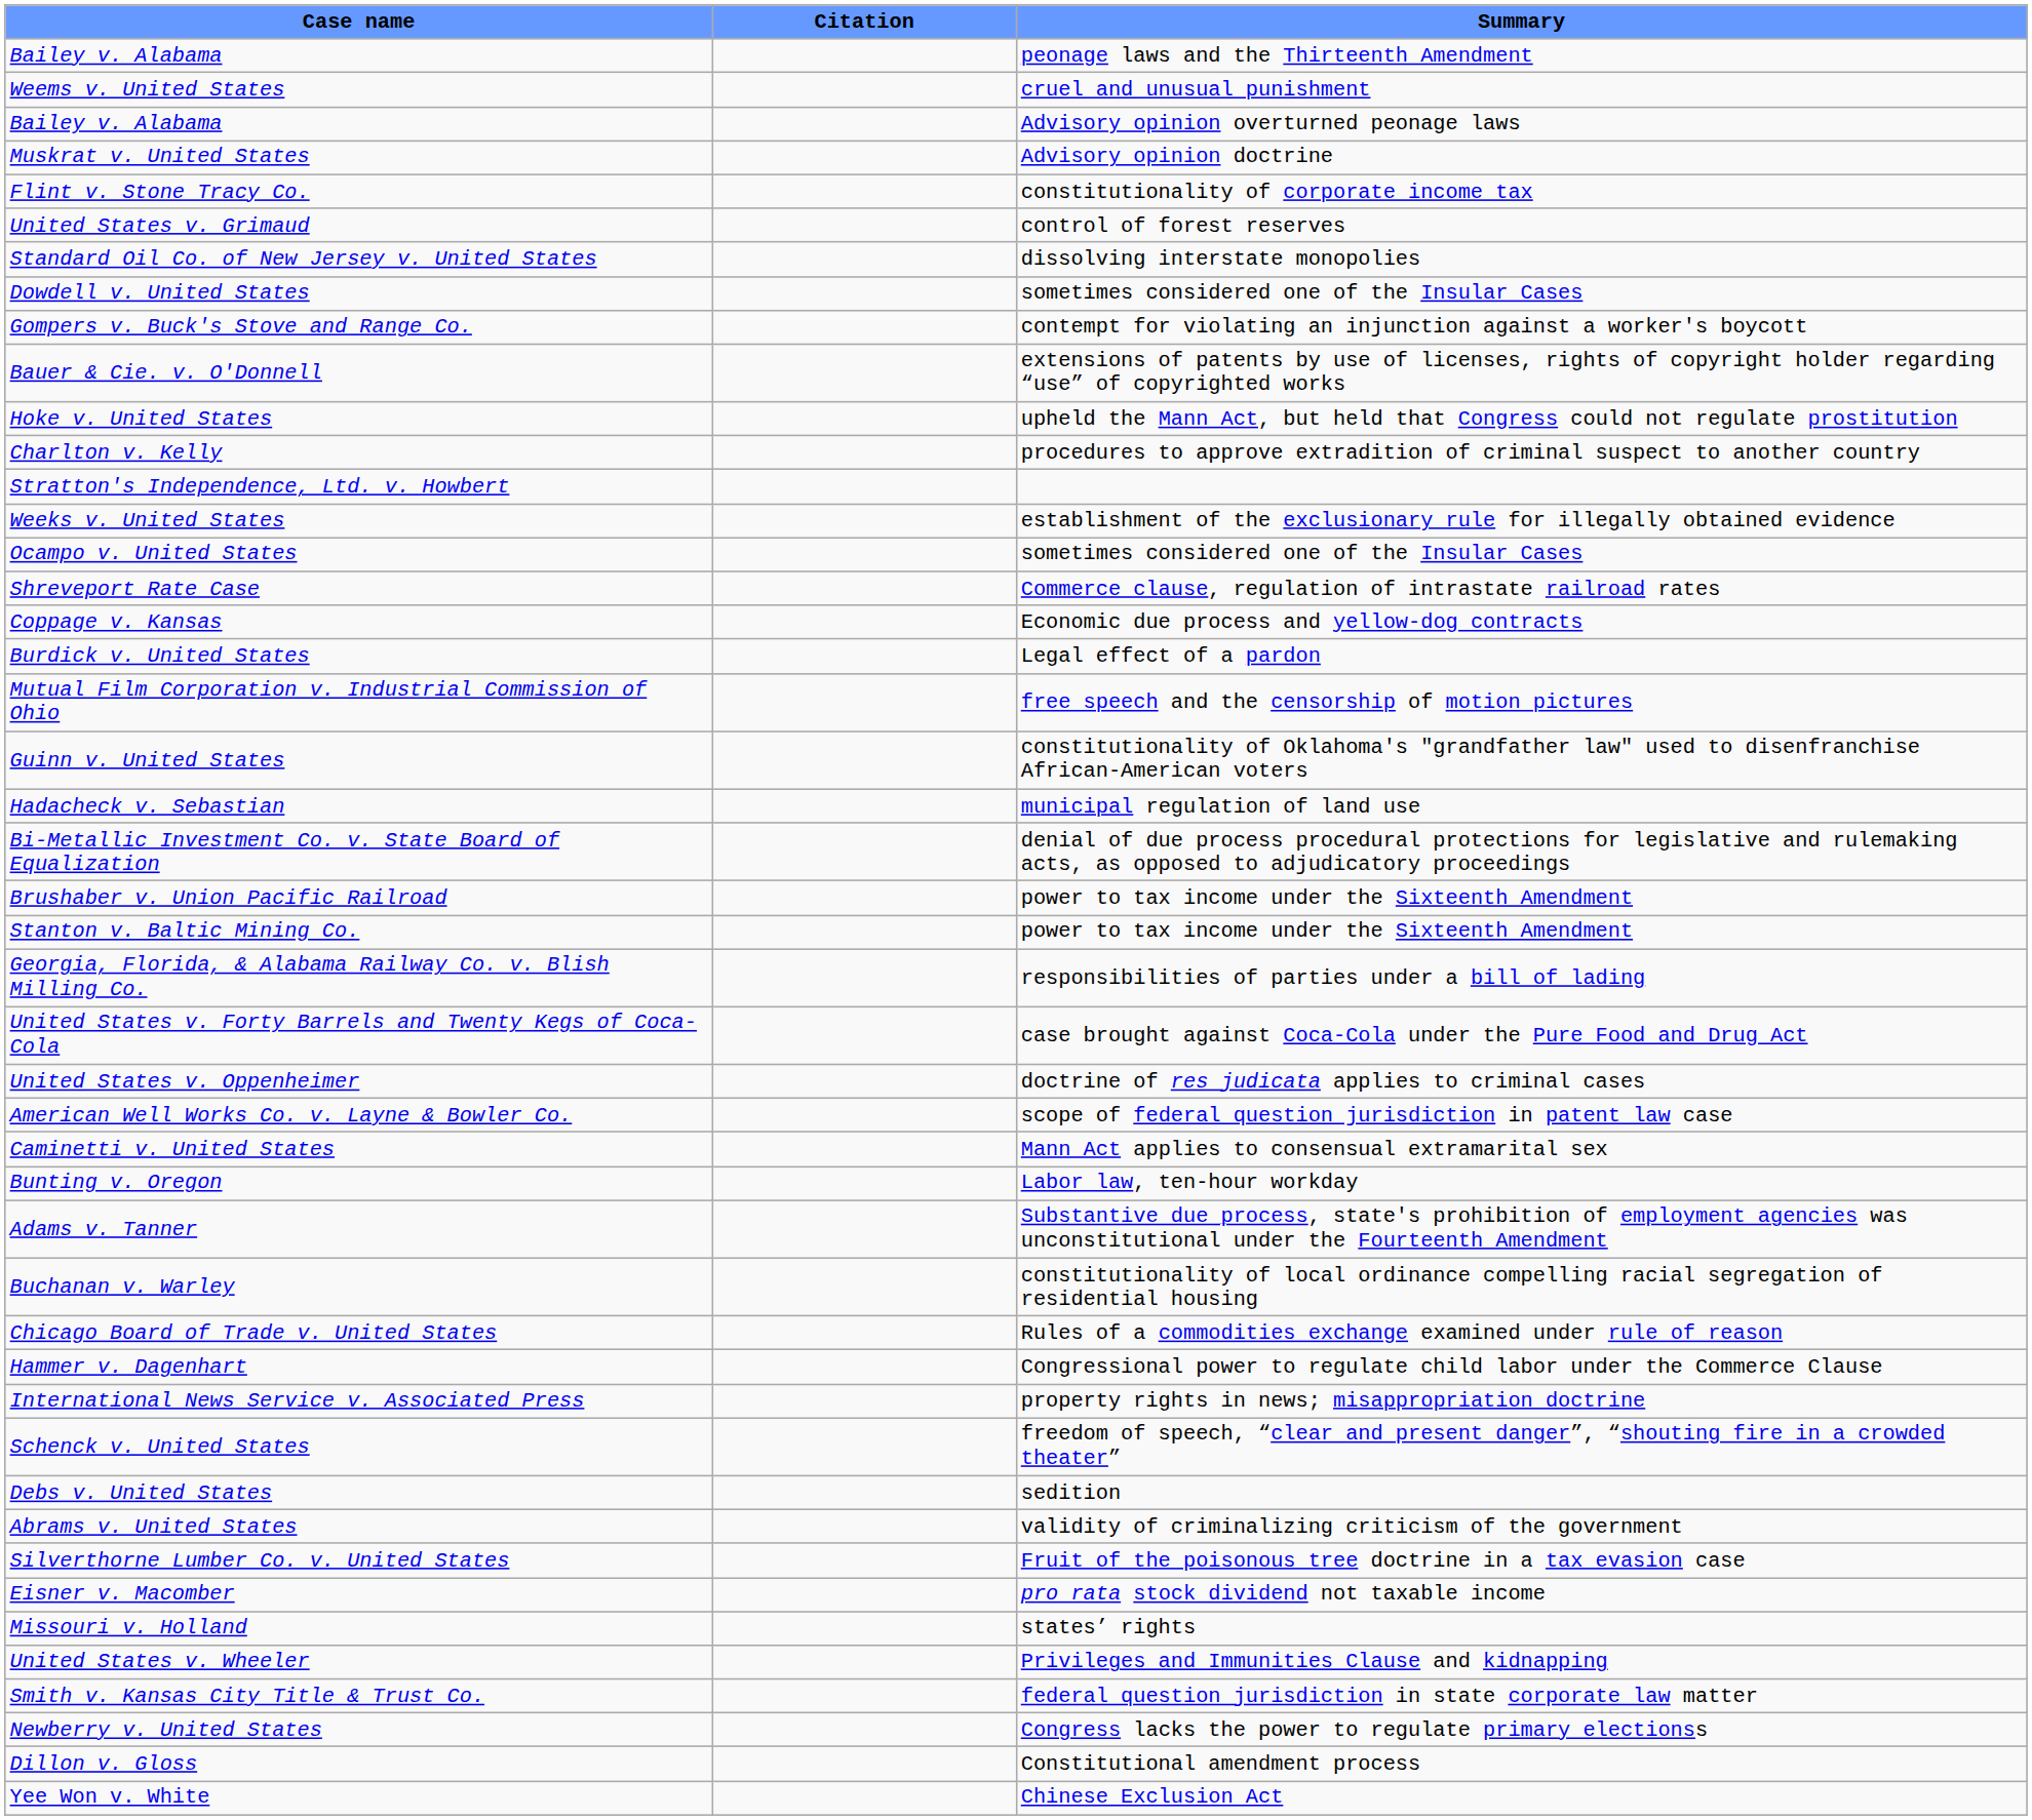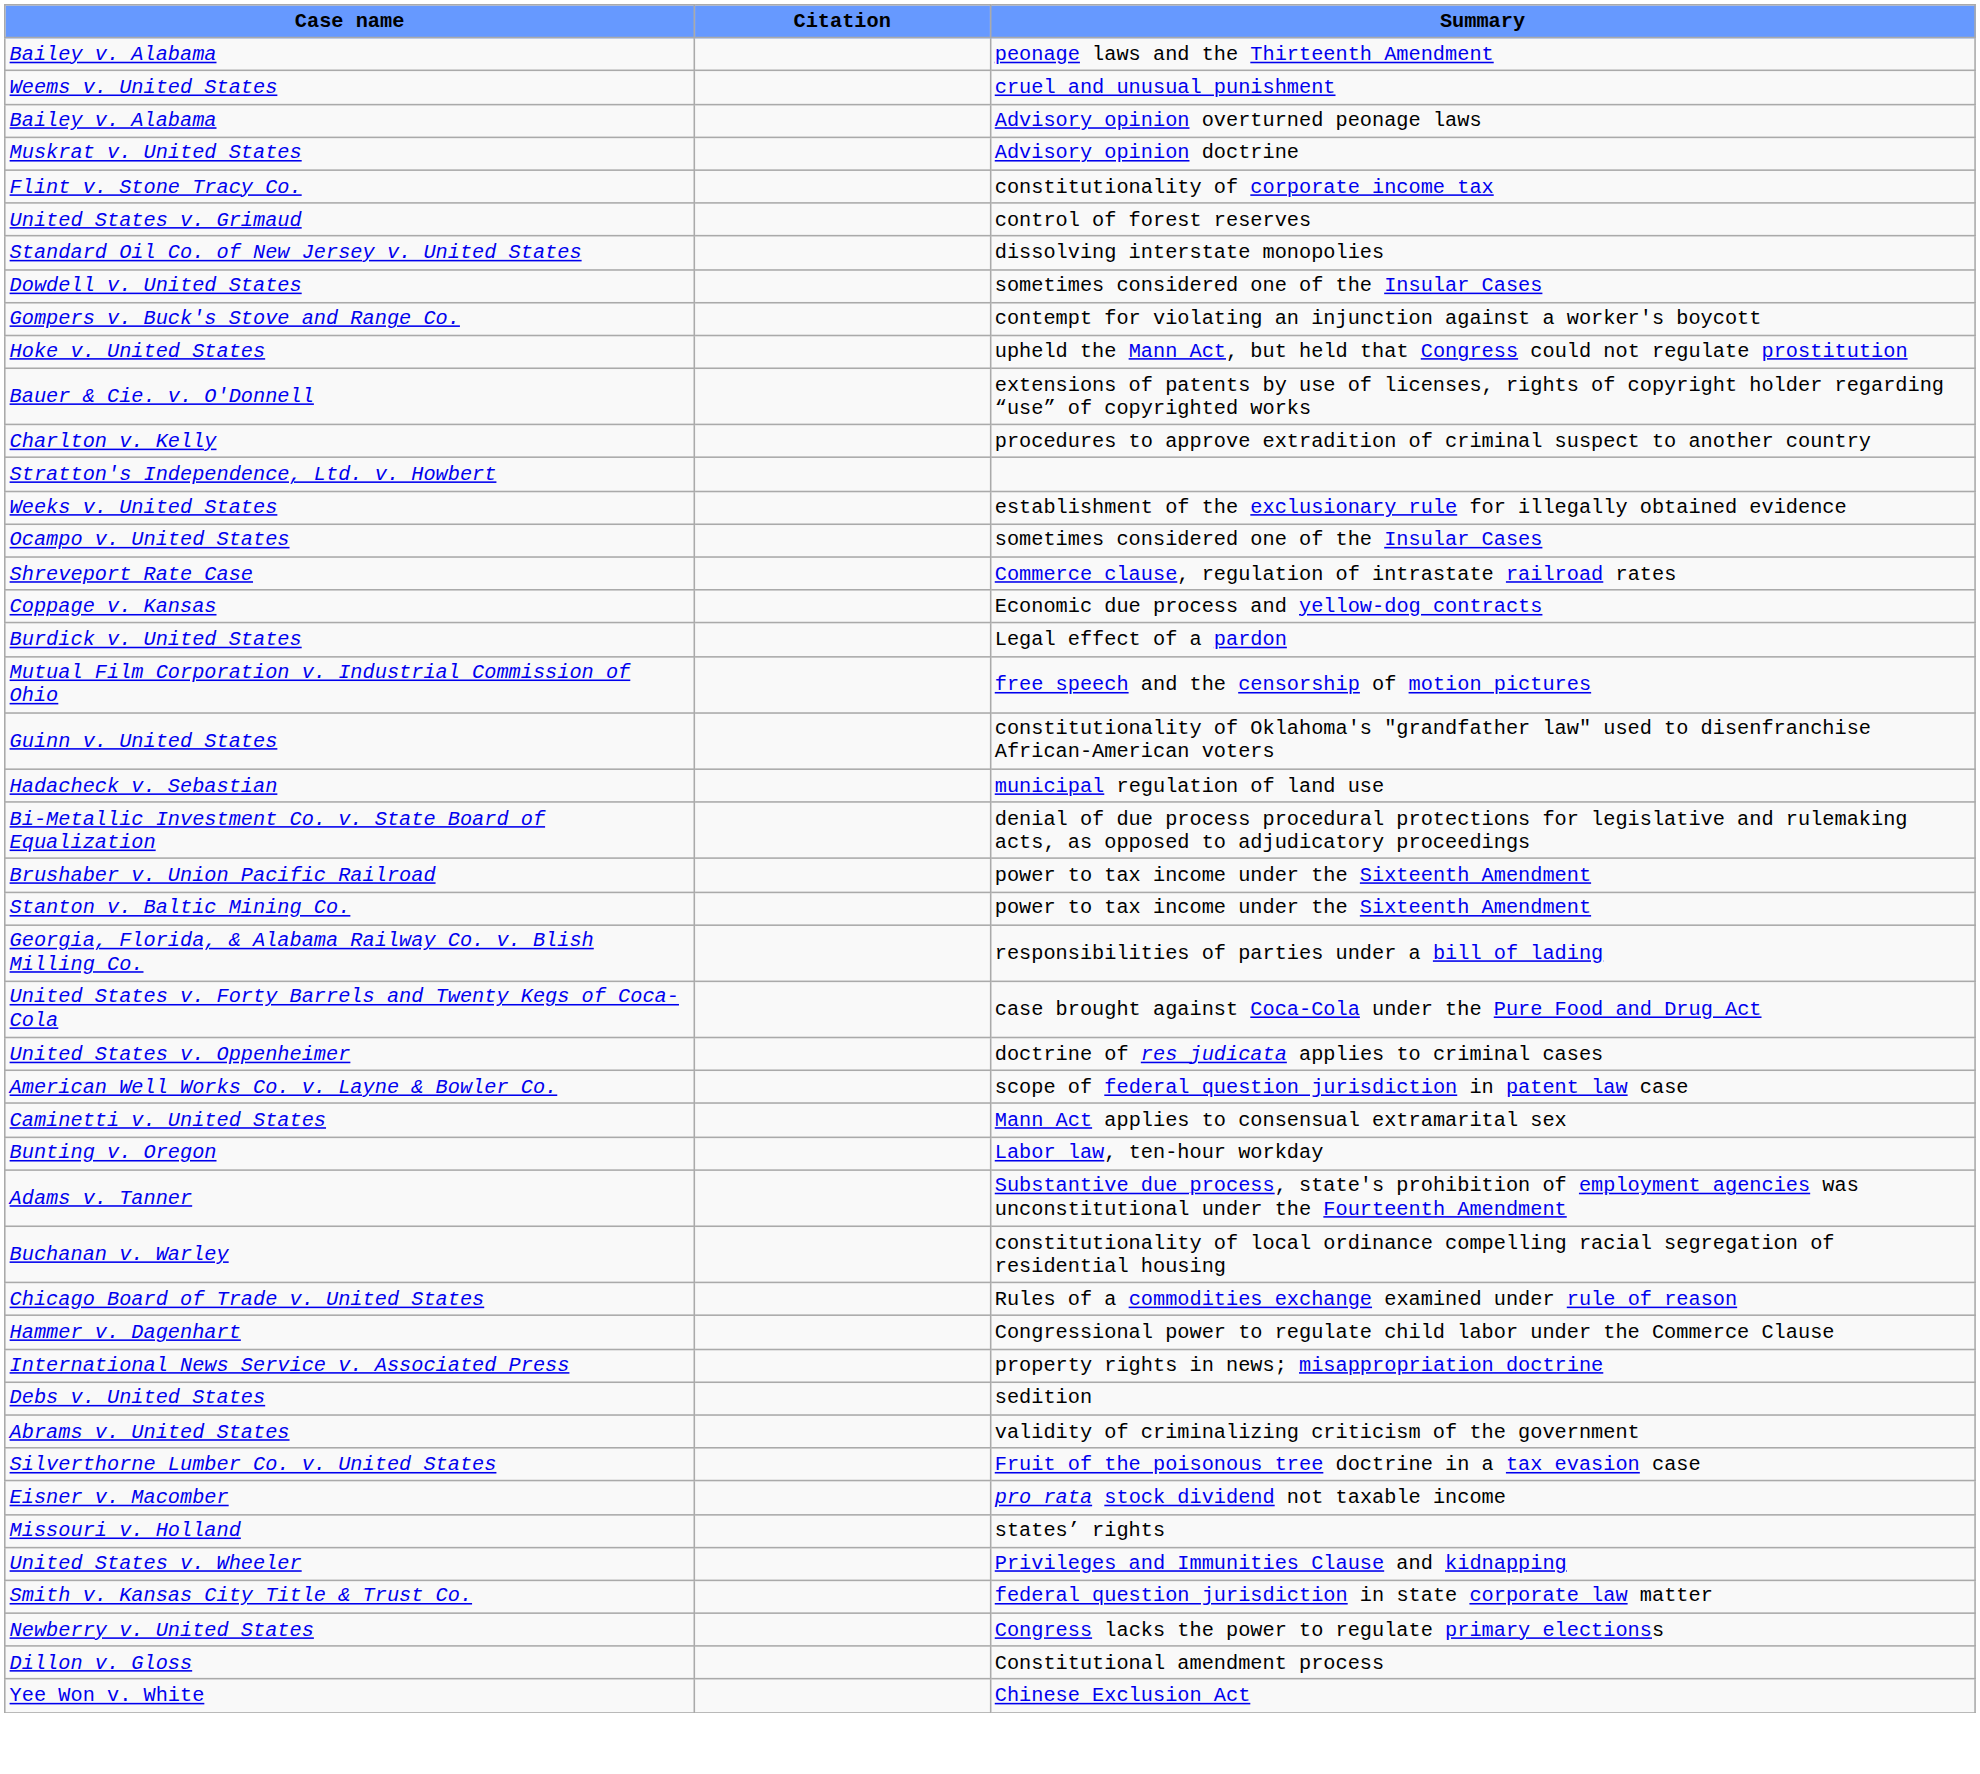 <table class="wikitable" style="margin:auto;width:100%">
 <tr>
 <th style="background:#6699FF">Case name</th>
 <th style="background:#6699FF;width:15%">Citation</th>
 <th style="background:#6699FF;width:50%">Summary</th>
 </tr>
 <tr>
 <td><em><a href='#'>Bailey v. Alabama</a></em></td>
 <td></td>
 <td><a href='#'>peonage</a> laws and the <a href='#'>Thirteenth Amendment</a></td>
 </tr>
 <tr>
 <td><em><a href='#'>Weems v. United States</a></em></td>
 <td></td>
 <td><a href='#'>cruel and unusual punishment</a></td>
 </tr>
 <tr>
 <td><em><a href='#'>Bailey v. Alabama</a></em></td>
 <td></td>
 <td><a href='#'>Advisory opinion</a> overturned peonage laws</td>
 </tr>
 <tr>
 <td><em><a href='#'>Muskrat v. United States</a></em></td>
 <td></td>
 <td><a href='#'>Advisory opinion</a> doctrine</td>
 </tr>
 <tr>
 <td><em><a href='#'>Flint v. Stone Tracy Co.</a></em></td>
 <td></td>
 <td>constitutionality of <a href='#'>corporate income tax</a></td>
 </tr>
 <tr>
 <td><em><a href='#'>United States v. Grimaud</a></em></td>
 <td></td>
 <td>control of forest reserves</td>
 </tr>
 <tr>
 <td><em><a href='#'>Standard Oil Co. of New Jersey v. United States</a></em></td>
 <td></td>
 <td>dissolving interstate monopolies</td>
 </tr>
 <tr>
 <td><em><a href='#'>Dowdell v. United States</a></em></td>
 <td></td>
 <td>sometimes considered one of the <a href='#'>Insular Cases</a></td>
 </tr>
 <tr>
 <td><em><a href='#'>Gompers v. Buck's Stove and Range Co.</a></em></td>
 <td></td>
 <td>contempt for violating an injunction against a worker's boycott</td>
 </tr>
 <tr>
+<td><em><a href='#'>Hoke v. United States</a></em></td>
+<td></td>
+<td>upheld the <a href='#'>Mann Act</a>, but held that <a href='#'>Congress</a> could not regulate <a href='#'>prostitution</a></td>
+</tr>
+<tr>
 <td><em><a href='#'>Bauer & Cie. v. O'Donnell</a></em></td>
 <td></td>
 <td>extensions of patents by use of licenses, rights of copyright holder regarding “use” of copyrighted works</td>
-</tr>
-<tr>
-<td><em><a href='#'>Hoke v. United States</a></em></td>
-<td></td>
-<td>upheld the <a href='#'>Mann Act</a>, but held that <a href='#'>Congress</a> could not regulate <a href='#'>prostitution</a></td>
 </tr>
 <tr>
 <td><em><a href='#'>Charlton v. Kelly</a></em></td>
 <td></td>
 <td>procedures to approve extradition of criminal suspect to another country</td>
 </tr>
 <tr>
 <td><em><a href='#'>Stratton's Independence, Ltd. v. Howbert</a></em></td>
 <td></td>
 <td></td>
 </tr>
 <tr>
 <td><em><a href='#'>Weeks v. United States</a></em></td>
 <td></td>
 <td>establishment of the <a href='#'>exclusionary rule</a> for illegally obtained evidence</td>
 </tr>
 <tr>
 <td><em><a href='#'>Ocampo v. United States</a></em></td>
 <td></td>
 <td>sometimes considered one of the <a href='#'>Insular Cases</a></td>
 </tr>
 <tr>
 <td><em><a href='#'>Shreveport Rate Case</a></em></td>
 <td></td>
 <td><a href='#'>Commerce clause</a>, regulation of intrastate <a href='#'>railroad</a> rates</td>
 </tr>
 <tr>
 <td><em><a href='#'>Coppage v. Kansas</a></em></td>
 <td></td>
 <td>Economic due process and <a href='#'>yellow-dog contracts</a></td>
 </tr>
 <tr>
 <td><em><a href='#'>Burdick v. United States</a></em></td>
 <td></td>
 <td>Legal effect of a <a href='#'>pardon</a></td>
 </tr>
 <tr>
 <td><em><a href='#'>Mutual Film Corporation v. Industrial Commission of Ohio</a></em></td>
 <td></td>
 <td><a href='#'>free speech</a> and the <a href='#'>censorship</a> of <a href='#'>motion pictures</a></td>
 </tr>
 <tr>
 <td><em><a href='#'>Guinn v. United States</a></em></td>
 <td></td>
 <td>constitutionality of Oklahoma's "grandfather law" used to disenfranchise African-American voters</td>
 </tr>
 <tr>
 <td><em><a href='#'>Hadacheck v. Sebastian</a></em></td>
 <td></td>
 <td><a href='#'>municipal</a> regulation of land use</td>
 </tr>
 <tr>
 <td><em><a href='#'>Bi-Metallic Investment Co. v. State Board of Equalization</a></em></td>
 <td></td>
 <td>denial of due process procedural protections for legislative and rulemaking acts, as opposed to adjudicatory proceedings</td>
 </tr>
 <tr>
 <td><em><a href='#'>Brushaber v. Union Pacific Railroad</a></em></td>
 <td></td>
 <td>power to tax income under the <a href='#'>Sixteenth Amendment</a></td>
 </tr>
 <tr>
 <td><em><a href='#'>Stanton v. Baltic Mining Co.</a></em></td>
 <td></td>
 <td>power to tax income under the <a href='#'>Sixteenth Amendment</a></td>
 </tr>
 <tr>
 <td><em><a href='#'>Georgia, Florida, & Alabama Railway Co. v. Blish Milling Co.</a></em></td>
 <td></td>
 <td>responsibilities of parties under a <a href='#'>bill of lading</a></td>
 </tr>
 <tr>
 <td><em><a href='#'>United States v. Forty Barrels and Twenty Kegs of Coca-Cola</a></em></td>
 <td></td>
 <td>case brought against <a href='#'>Coca-Cola</a> under the <a href='#'>Pure Food and Drug Act</a></td>
 </tr>
 <tr>
 <td><em><a href='#'>United States v. Oppenheimer</a></em></td>
 <td></td>
 <td>doctrine of <em><a href='#'>res judicata</a></em> applies to criminal cases</td>
 </tr>
 <tr>
 <td><em><a href='#'>American Well Works Co. v. Layne & Bowler Co.</a></em></td>
 <td></td>
 <td>scope of <a href='#'>federal question jurisdiction</a> in <a href='#'>patent law</a> case</td>
 </tr>
 <tr>
 <td><em><a href='#'>Caminetti v. United States</a></em></td>
 <td></td>
 <td><a href='#'>Mann Act</a> applies to consensual extramarital sex</td>
 </tr>
 <tr>
 <td><em><a href='#'>Bunting v. Oregon</a></em></td>
 <td></td>
 <td><a href='#'>Labor law</a>, ten-hour workday</td>
 </tr>
 <tr>
 <td><em><a href='#'>Adams v. Tanner</a></em></td>
 <td></td>
 <td><a href='#'>Substantive due process</a>, state's prohibition of <a href='#'>employment agencies</a> was unconstitutional under the <a href='#'>Fourteenth Amendment</a></td>
 </tr>
 <tr>
 <td><em><a href='#'>Buchanan v. Warley</a></em></td>
 <td></td>
 <td>constitutionality of local ordinance compelling racial segregation of residential housing</td>
 </tr>
 <tr>
 <td><em><a href='#'>Chicago Board of Trade v. United States</a></em></td>
 <td></td>
 <td>Rules of a <a href='#'>commodities exchange</a> examined under <a href='#'>rule of reason</a></td>
 </tr>
 <tr>
 <td><em><a href='#'>Hammer v. Dagenhart</a></em></td>
 <td></td>
 <td>Congressional power to regulate child labor under the Commerce Clause</td>
 </tr>
 <tr>
 <td><em><a href='#'>International News Service v. Associated Press</a></em></td>
 <td></td>
 <td>property rights in news; <a href='#'>misappropriation doctrine</a></td>
 </tr>
 <tr>
-<td><em><a href='#'>Schenck v. United States</a></em></td>
-<td></td>
-<td>freedom of speech, “<a href='#'>clear and present danger</a>”, “<a href='#'>shouting fire in a crowded theater</a>”</td>
-</tr>
-<tr>
 <td><em><a href='#'>Debs v. United States</a></em></td>
 <td></td>
 <td>sedition</td>
 </tr>
 <tr>
 <td><em><a href='#'>Abrams v. United States</a></em></td>
 <td></td>
 <td>validity of criminalizing criticism of the government</td>
 </tr>
 <tr>
 <td><em><a href='#'>Silverthorne Lumber Co. v. United States</a></em></td>
 <td></td>
 <td><a href='#'>Fruit of the poisonous tree</a> doctrine in a <a href='#'>tax evasion</a> case</td>
 </tr>
 <tr>
 <td><em><a href='#'>Eisner v. Macomber</a></em></td>
 <td></td>
 <td><em><a href='#'>pro rata</a></em> <a href='#'>stock dividend</a> not taxable income</td>
 </tr>
 <tr>
 <td><em><a href='#'>Missouri v. Holland</a></em></td>
 <td></td>
 <td>states’ rights</td>
 </tr>
 <tr>
 <td><em><a href='#'>United States v. Wheeler</a></em></td>
 <td></td>
 <td><a href='#'>Privileges and Immunities Clause</a> and <a href='#'>kidnapping</a></td>
 </tr>
 <tr>
 <td><em><a href='#'>Smith v. Kansas City Title & Trust Co.</a></em></td>
 <td></td>
 <td><a href='#'>federal question jurisdiction</a> in state <a href='#'>corporate law</a> matter</td>
 </tr>
 <tr>
 <td><em><a href='#'>Newberry v. United States</a></em></td>
 <td></td>
 <td><a href='#'>Congress</a> lacks the power to regulate <a href='#'>primary elections</a>s</td>
 </tr>
 <tr>
 <td><em><a href='#'>Dillon v. Gloss</a></em></td>
 <td></td>
 <td>Constitutional amendment process</td>
 </tr>
 <tr>
 <td><a href='#'>Yee Won v. White</a></td>
 <td></td>
 <td><a href='#'>Chinese Exclusion Act</a></td>
 </tr>
 </table>
